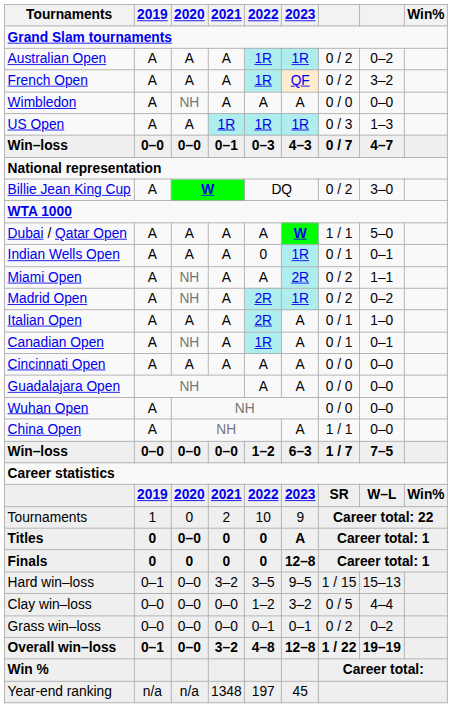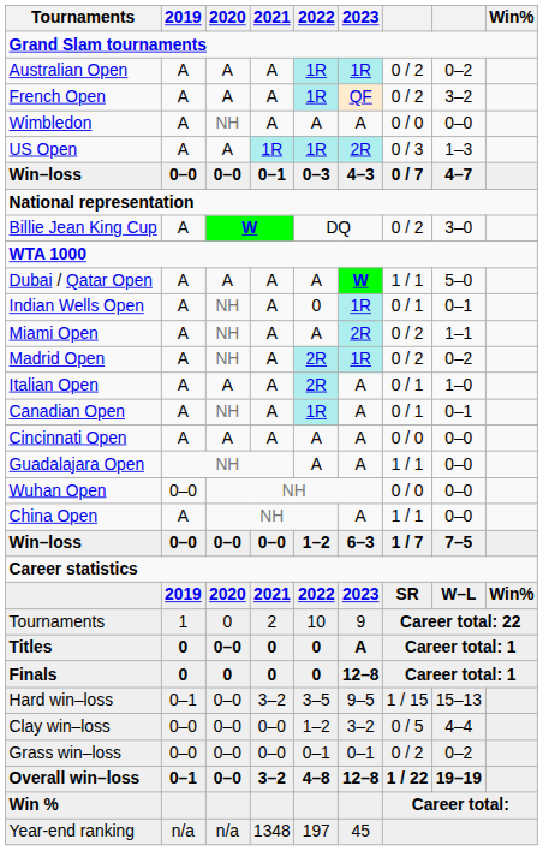 <table class="wikitable" style=text-align:center>
 <tr>
 <th>Tournaments</th>
 <th><a href='#'>2019</a></th>
 <th><a href='#'>2020</a></th>
 <th><a href='#'>2021</a></th>
 <th><a href='#'>2022</a></th>
 <th><a href='#'>2023</a></th>
 <th></th>
 <th></th>
 <th>Win%</th>
 </tr>
 <tr>
 <td colspan="9" align="left"><strong><a href='#'>Grand Slam tournaments</a></strong></td>
 </tr>
 <tr>
 <td align=left><a href='#'>Australian Open</a></td>
 <td>A</td>
 <td>A</td>
 <td>A</td>
 <td bgcolor=afeeee><a href='#'>1R</a></td>
 <td bgcolor=afeeee><a href='#'>1R</a></td>
 <td>0 / 2</td>
 <td>0–2</td>
 <td></td>
 </tr>
 <tr>
 <td align=left><a href='#'>French Open</a></td>
 <td>A</td>
 <td>A</td>
 <td>A</td>
 <td bgcolor=afeeee><a href='#'>1R</a></td>
 <td bgcolor=ffebcd><a href='#'>QF</a></td>
 <td>0 / 2</td>
 <td>3–2</td>
 <td></td>
 </tr>
 <tr>
 <td align=left><a href='#'>Wimbledon</a></td>
 <td>A</td>
 <td style=color:#767676>NH</td>
 <td>A</td>
 <td>A</td>
 <td>A</td>
 <td>0 / 0</td>
 <td>0–0</td>
 <td></td>
 </tr>
 <tr>
 <td align=left><a href='#'>US Open</a></td>
 <td>A</td>
 <td>A</td>
 <td bgcolor=afeeee><a href='#'>1R</a></td>
 <td bgcolor=afeeee><a href='#'>1R</a></td>
-<td bgcolor=afeeee><a href='#'>1R</a></td>
+<td bgcolor=afeeee><a href='#'>2R</a></td>
 <td>0 / 3</td>
 <td>1–3</td>
 <td></td>
 </tr>
 <tr style=background:#efefef;font-weight:bold>
 <td align=left>Win–loss</td>
 <td>0–0</td>
 <td>0–0</td>
 <td>0–1</td>
 <td>0–3</td>
 <td>4–3</td>
 <td>0 / 7</td>
 <td>4–7</td>
 <td></td>
 </tr>
 <tr>
 <td colspan="9" align="left"><strong>National representation</strong></td>
 </tr>
 <tr>
 <td align=left><a href='#'>Billie Jean King Cup</a></td>
 <td>A</td>
 <td bgcolor=lime colspan="2"><strong><a href='#'>W</a></strong></td>
 <td colspan="2">DQ</td>
 <td>0 / 2</td>
 <td>3–0</td>
 <td></td>
 </tr>
 <tr>
 <td colspan="9" align="left"><strong><a href='#'>WTA 1000</a></strong></td>
 </tr>
 <tr>
 <td align=left><a href='#'>Dubai</a> / <a href='#'>Qatar Open</a></td>
 <td>A</td>
 <td>A</td>
 <td>A</td>
 <td>A</td>
 <td bgcolor=lime><strong><a href='#'>W</a></strong></td>
 <td>1 / 1</td>
 <td>5–0</td>
 <td></td>
 </tr>
 <tr>
 <td align=left><a href='#'>Indian Wells Open</a></td>
 <td>A</td>
-<td>A</td>
+<td style=color:#767676>NH</td>
 <td>A</td>
 <td>0</td>
 <td bgcolor="afeeee"><a href='#'>1R</a></td>
 <td>0 / 1</td>
 <td>0–1</td>
 <td></td>
 </tr>
 <tr>
 <td align=left><a href='#'>Miami Open</a></td>
 <td>A</td>
 <td style=color:#767676>NH</td>
 <td>A</td>
 <td>A</td>
 <td bgcolor="afeeee"><a href='#'>2R</a></td>
 <td>0 / 2</td>
 <td>1–1</td>
 <td></td>
 </tr>
 <tr>
 <td align="left"><a href='#'>Madrid Open</a></td>
 <td>A</td>
 <td style="color:#767676">NH</td>
 <td>A</td>
 <td bgcolor="afeeee"><a href='#'>2R</a></td>
 <td bgcolor="afeeee"><a href='#'>1R</a></td>
 <td>0 / 2</td>
 <td>0–2</td>
 <td></td>
 </tr>
 <tr>
 <td align="left"><a href='#'>Italian Open</a></td>
 <td>A</td>
 <td>A</td>
 <td>A</td>
 <td bgcolor="afeeee"><a href='#'>2R</a></td>
 <td>A</td>
 <td>0 / 1</td>
 <td>1–0</td>
 <td></td>
 </tr>
 <tr>
 <td align="left"><a href='#'>Canadian Open</a></td>
 <td>A</td>
 <td style="color:#767676">NH</td>
 <td>A</td>
 <td bgcolor="afeeee"><a href='#'>1R</a></td>
 <td>A</td>
 <td>0 / 1</td>
 <td>0–1</td>
 <td></td>
 </tr>
 <tr>
 <td align=left><a href='#'>Cincinnati Open</a></td>
 <td>A</td>
 <td>A</td>
 <td>A</td>
 <td>A</td>
 <td>A</td>
 <td>0 / 0</td>
 <td>0–0</td>
 <td></td>
 </tr>
 <tr>
 <td align=left><a href='#'>Guadalajara Open</a></td>
 <td colspan="3" style=color:#767676>NH</td>
 <td>A</td>
 <td>A</td>
-<td>0 / 0</td>
+<td>1 / 1</td>
 <td>0–0</td>
 <td></td>
 </tr>
 <tr>
 <td align=left><a href='#'>Wuhan Open</a></td>
-<td>A</td>
+<td>0–0</td>
 <td colspan="4" style=color:#767676>NH</td>
 <td>0 / 0</td>
 <td>0–0</td>
 <td></td>
 </tr>
 <tr>
 <td align=left><a href='#'>China Open</a></td>
 <td>A</td>
 <td colspan="3" style=color:#767676>NH</td>
 <td>A</td>
 <td>1 / 1</td>
 <td>0–0</td>
 <td></td>
 </tr>
 <tr style=background:#efefef;font-weight:bold>
 <td align=left>Win–loss</td>
 <td>0–0</td>
 <td>0–0</td>
 <td>0–0</td>
 <td>1–2</td>
 <td>6–3</td>
 <td>1 / 7</td>
 <td>7–5</td>
 <td></td>
 </tr>
 <tr>
 <td colspan="9" align="left"><strong>Career statistics</strong></td>
 </tr>
 <tr style=background:#efefef;font-weight:bold>
 <td></td>
 <td><a href='#'>2019</a></td>
 <td><a href='#'>2020</a></td>
 <td><a href='#'>2021</a></td>
 <td><a href='#'>2022</a></td>
 <td><a href='#'>2023</a></td>
 <td>SR</td>
 <td>W–L</td>
 <td>Win%</td>
 </tr>
 <tr bgcolor=efefef>
 <td align=left>Tournaments</td>
 <td>1</td>
 <td>0</td>
 <td>2</td>
 <td>10</td>
 <td>9</td>
 <td colspan="3"><strong>Career total: 22</strong></td>
 </tr>
 <tr style=background:#efefef;font-weight:bold>
 <td align=left>Titles</td>
 <td>0</td>
 <td>0–0</td>
 <td>0</td>
 <td>0</td>
 <td>A</td>
 <td colspan="3">Career total: 1</td>
 </tr>
 <tr style=background:#efefef;font-weight:bold>
 <td align=left>Finals</td>
 <td>0</td>
 <td>0</td>
 <td>0</td>
 <td>0</td>
 <td>12–8</td>
 <td colspan="3">Career total: 1</td>
 </tr>
 <tr bgcolor=efefef>
 <td align=left>Hard win–loss</td>
 <td>0–1</td>
 <td>0–0</td>
 <td>3–2</td>
 <td>3–5</td>
 <td>9–5</td>
 <td>1 / 15</td>
 <td>15–13</td>
 <td></td>
 </tr>
 <tr bgcolor=efefef>
 <td align=left>Clay win–loss</td>
 <td>0–0</td>
 <td>0–0</td>
 <td>0–0</td>
 <td>1–2</td>
 <td>3–2</td>
 <td>0 / 5</td>
 <td>4–4</td>
 <td></td>
 </tr>
 <tr bgcolor=efefef>
 <td align=left>Grass win–loss</td>
 <td>0–0</td>
 <td>0–0</td>
 <td>0–0</td>
 <td>0–1</td>
 <td>0–1</td>
 <td>0 / 2</td>
 <td>0–2</td>
 <td></td>
 </tr>
 <tr style=background:#efefef;font-weight:bold>
 <td align=left>Overall win–loss</td>
 <td>0–1</td>
 <td>0–0</td>
 <td>3–2</td>
 <td>4–8</td>
 <td>12–8</td>
 <td>1 / 22</td>
 <td>19–19</td>
 <td></td>
 </tr>
 <tr style=background:#efefef;font-weight:bold>
 <td align=left>Win %</td>
 <td></td>
 <td></td>
 <td></td>
 <td></td>
 <td></td>
 <td colspan="3">Career total: </td>
 </tr>
 <tr bgcolor=efefef>
 <td align=left>Year-end ranking</td>
 <td>n/a</td>
 <td>n/a</td>
 <td>1348</td>
 <td>197</td>
 <td>45</td>
 <td colspan="3"></td>
 </tr>
 </table>
